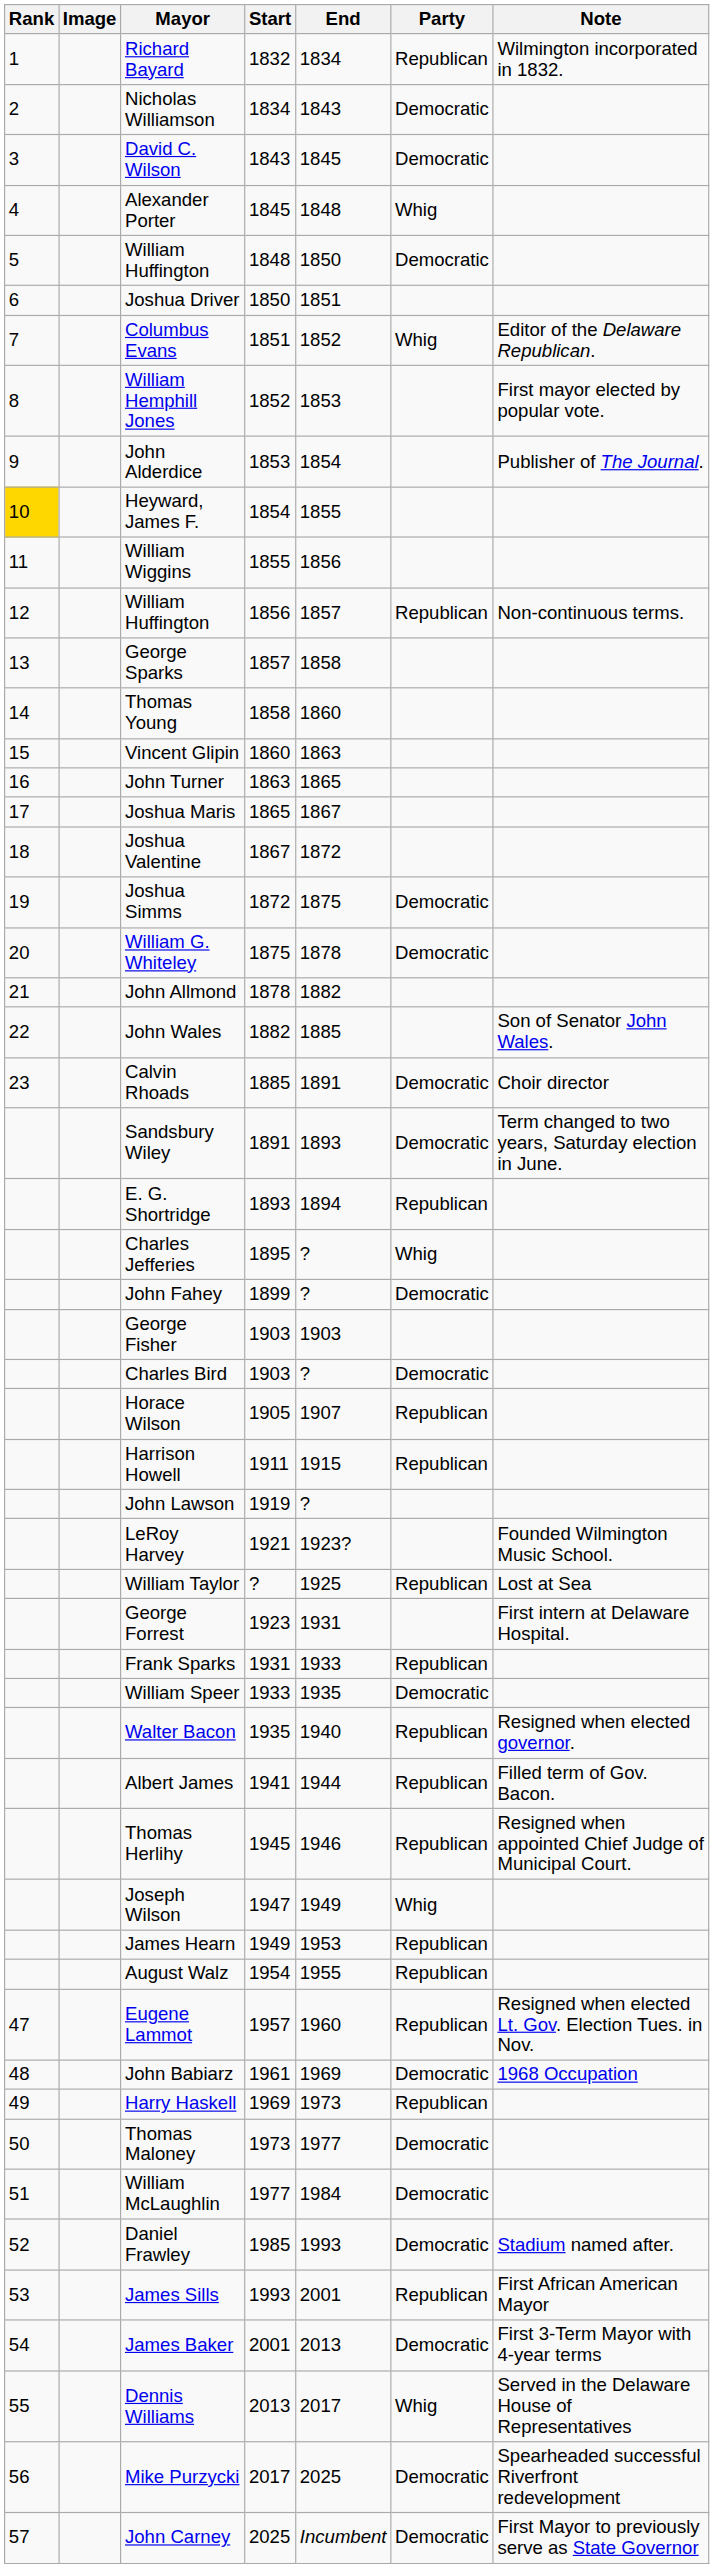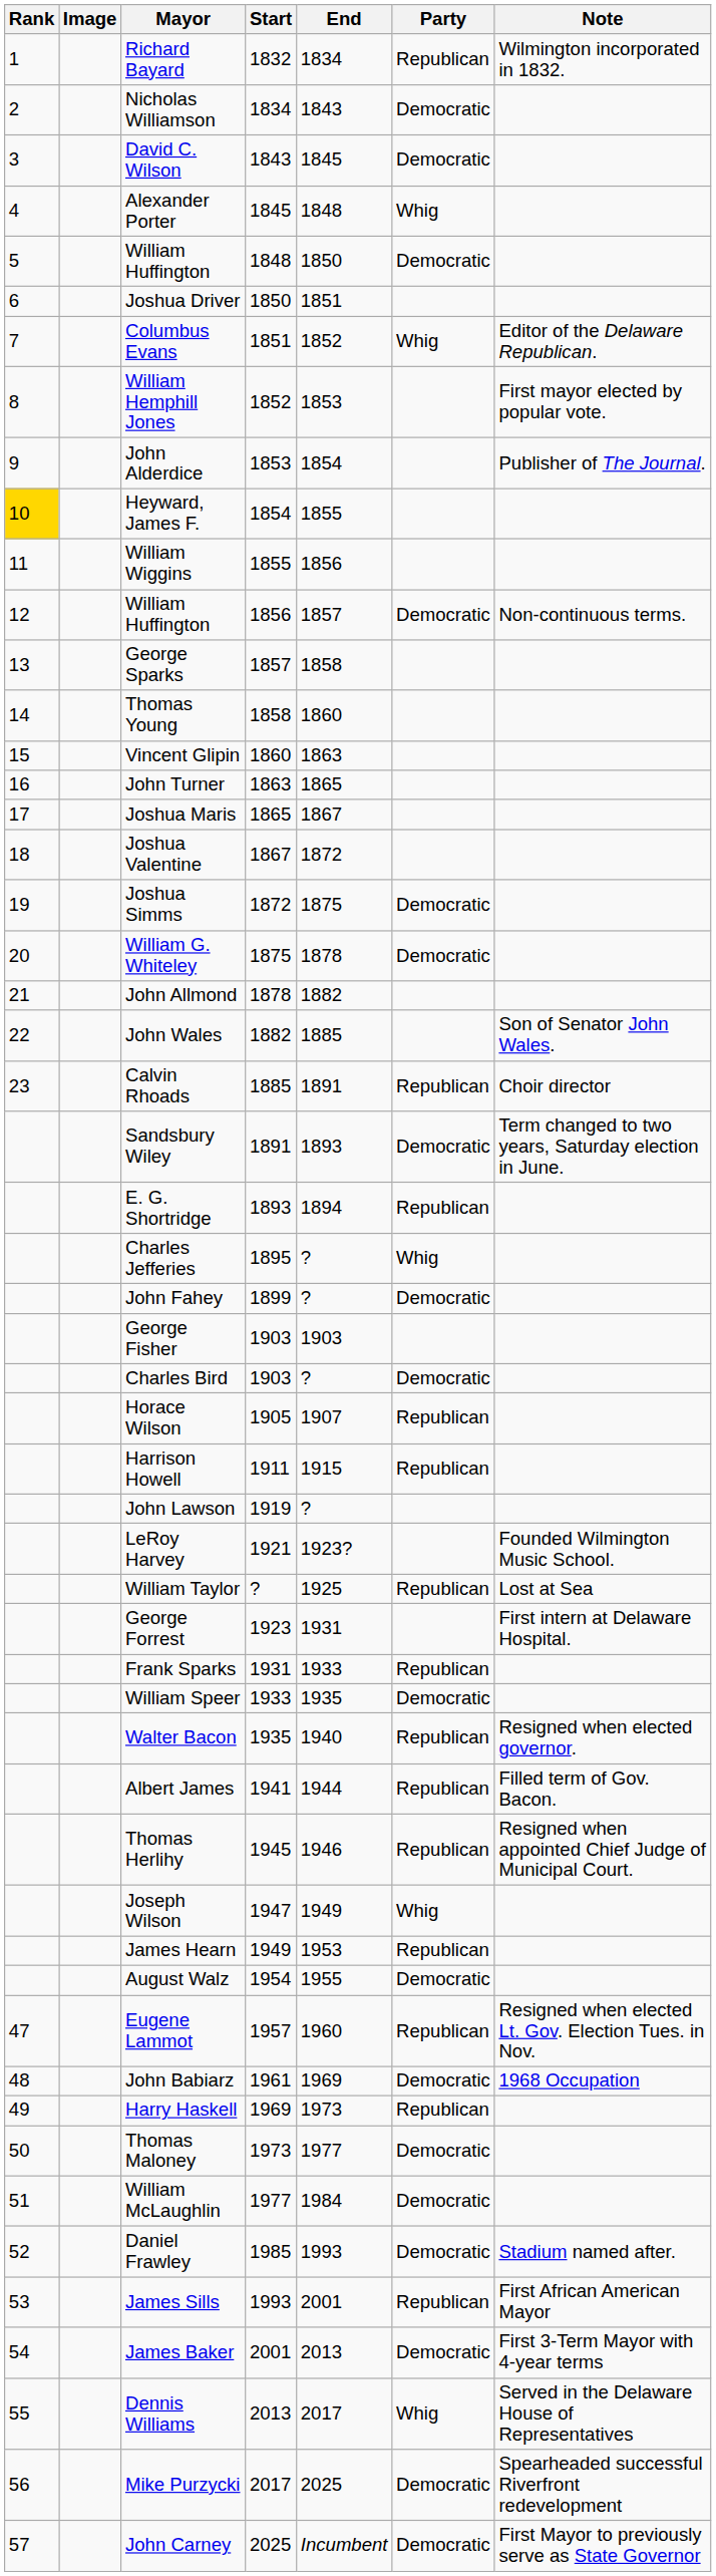 <table class="wikitable">
 <tr>
 <th>Rank</th>
 <th>Image</th>
 <th>Mayor</th>
 <th>Start</th>
 <th>End</th>
 <th>Party</th>
 <th>Note</th>
 </tr>
 <tr>
 <td>1</td>
 <td></td>
 <td><a href='#'>Richard Bayard</a></td>
 <td>1832</td>
 <td>1834</td>
 <td>Republican</td>
 <td>Wilmington incorporated in 1832.</td>
 </tr>
 <tr>
 <td>2</td>
 <td></td>
 <td>Nicholas Williamson</td>
 <td>1834</td>
 <td>1843</td>
 <td>Democratic</td>
 <td></td>
 </tr>
 <tr>
 <td>3</td>
 <td></td>
 <td><a href='#'>David C. Wilson</a></td>
 <td>1843</td>
 <td>1845</td>
 <td>Democratic</td>
 <td></td>
 </tr>
 <tr>
 <td>4</td>
 <td></td>
 <td>Alexander Porter</td>
 <td>1845</td>
 <td>1848</td>
 <td>Whig</td>
 <td></td>
 </tr>
 <tr>
 <td>5</td>
 <td></td>
 <td>William Huffington</td>
 <td>1848</td>
 <td>1850</td>
 <td>Democratic</td>
 <td></td>
 </tr>
 <tr>
 <td>6</td>
 <td></td>
 <td>Joshua Driver</td>
 <td>1850</td>
 <td>1851</td>
 <td></td>
 <td></td>
 </tr>
 <tr>
 <td>7</td>
 <td></td>
 <td><a href='#'>Columbus Evans</a></td>
 <td>1851</td>
 <td>1852</td>
 <td>Whig</td>
 <td>Editor of the <em>Delaware Republican</em>.</td>
 </tr>
 <tr>
 <td>8</td>
 <td></td>
 <td><a href='#'>William Hemphill Jones</a></td>
 <td>1852</td>
 <td>1853</td>
 <td></td>
 <td>First mayor elected by popular vote.</td>
 </tr>
 <tr>
 <td>9</td>
 <td></td>
 <td>John Alderdice</td>
 <td>1853</td>
 <td>1854</td>
 <td></td>
 <td>Publisher of <em><a href='#'>The Journal</a></em>.</td>
 </tr>
 <tr>
 <td style="background: gold;">10</td>
 <td></td>
 <td>Heyward, James F.</td>
 <td>1854</td>
 <td>1855</td>
 <td></td>
 <td></td>
 </tr>
 <tr>
 <td>11</td>
 <td></td>
 <td>William Wiggins</td>
 <td>1855</td>
 <td>1856</td>
 <td></td>
 <td></td>
 </tr>
 <tr>
 <td>12</td>
 <td></td>
 <td>William Huffington</td>
 <td>1856</td>
 <td>1857</td>
-<td>Republican</td>
+<td>Democratic</td>
 <td>Non-continuous terms.</td>
 </tr>
 <tr>
 <td>13</td>
 <td></td>
 <td>George Sparks</td>
 <td>1857</td>
 <td>1858</td>
 <td></td>
 <td></td>
 </tr>
 <tr>
 <td>14</td>
 <td></td>
 <td>Thomas Young</td>
 <td>1858</td>
 <td>1860</td>
 <td></td>
 <td></td>
 </tr>
 <tr>
 <td>15</td>
 <td></td>
 <td>Vincent Glipin</td>
 <td>1860</td>
 <td>1863</td>
 <td></td>
 <td></td>
 </tr>
 <tr>
 <td>16</td>
 <td></td>
 <td>John Turner</td>
 <td>1863</td>
 <td>1865</td>
 <td></td>
 <td></td>
 </tr>
 <tr>
 <td>17</td>
 <td></td>
 <td>Joshua Maris</td>
 <td>1865</td>
 <td>1867</td>
 <td></td>
 <td></td>
 </tr>
 <tr>
 <td>18</td>
 <td></td>
 <td>Joshua Valentine</td>
 <td>1867</td>
 <td>1872</td>
 <td></td>
 <td></td>
 </tr>
 <tr>
 <td>19</td>
 <td></td>
 <td>Joshua Simms</td>
 <td>1872</td>
 <td>1875</td>
 <td>Democratic</td>
 <td></td>
 </tr>
 <tr>
 <td>20</td>
 <td></td>
 <td><a href='#'>William G. Whiteley</a></td>
 <td>1875</td>
 <td>1878</td>
 <td>Democratic</td>
 <td></td>
 </tr>
 <tr>
 <td>21</td>
 <td></td>
 <td>John Allmond</td>
 <td>1878</td>
 <td>1882</td>
 <td></td>
 <td></td>
 </tr>
 <tr>
 <td>22</td>
 <td></td>
 <td>John Wales</td>
 <td>1882</td>
 <td>1885</td>
 <td></td>
 <td>Son of Senator <a href='#'>John Wales</a>.</td>
 </tr>
 <tr>
 <td>23</td>
 <td></td>
 <td>Calvin Rhoads</td>
 <td>1885</td>
 <td>1891</td>
-<td>Democratic</td>
+<td>Republican</td>
 <td>Choir director</td>
 </tr>
 <tr>
 <td></td>
 <td></td>
 <td>Sandsbury Wiley</td>
 <td>1891</td>
 <td>1893</td>
 <td>Democratic</td>
 <td>Term changed to two years, Saturday election in June.</td>
 </tr>
 <tr>
 <td></td>
 <td></td>
 <td>E. G. Shortridge</td>
 <td>1893</td>
 <td>1894</td>
 <td>Republican</td>
 <td></td>
 </tr>
 <tr>
 <td></td>
 <td></td>
 <td>Charles Jefferies</td>
 <td>1895</td>
 <td>?</td>
 <td>Whig</td>
 <td></td>
 </tr>
 <tr>
 <td></td>
 <td></td>
 <td>John Fahey</td>
 <td>1899</td>
 <td>?</td>
 <td>Democratic</td>
 <td></td>
 </tr>
 <tr>
 <td></td>
 <td></td>
 <td>George Fisher</td>
 <td>1903</td>
 <td>1903</td>
 <td></td>
 <td></td>
 </tr>
 <tr>
 <td></td>
 <td></td>
 <td>Charles Bird</td>
 <td>1903</td>
 <td>?</td>
 <td>Democratic</td>
 <td></td>
 </tr>
 <tr>
 <td></td>
 <td></td>
 <td>Horace Wilson</td>
 <td>1905</td>
 <td>1907</td>
 <td>Republican</td>
 <td></td>
 </tr>
 <tr>
 <td></td>
 <td></td>
 <td>Harrison Howell</td>
 <td>1911</td>
 <td>1915</td>
 <td>Republican</td>
 <td></td>
 </tr>
 <tr>
 <td></td>
 <td></td>
 <td>John Lawson</td>
 <td>1919</td>
 <td>?</td>
 <td></td>
 <td></td>
 </tr>
 <tr>
 <td></td>
 <td></td>
 <td>LeRoy Harvey</td>
 <td>1921</td>
 <td>1923?</td>
 <td></td>
 <td>Founded Wilmington Music School.</td>
 </tr>
 <tr>
 <td></td>
 <td></td>
 <td>William Taylor</td>
 <td>?</td>
 <td>1925</td>
 <td>Republican</td>
 <td>Lost at Sea</td>
 </tr>
 <tr>
 <td></td>
 <td></td>
 <td>George Forrest</td>
 <td>1923</td>
 <td>1931</td>
 <td></td>
 <td>First intern at Delaware Hospital.</td>
 </tr>
 <tr>
 <td></td>
 <td></td>
 <td>Frank Sparks</td>
 <td>1931</td>
 <td>1933</td>
 <td>Republican</td>
 <td></td>
 </tr>
 <tr>
 <td></td>
 <td></td>
 <td>William Speer</td>
 <td>1933</td>
 <td>1935</td>
 <td>Democratic</td>
 <td></td>
 </tr>
 <tr>
 <td></td>
 <td></td>
 <td><a href='#'>Walter Bacon</a></td>
 <td>1935</td>
 <td>1940</td>
 <td>Republican</td>
 <td>Resigned when elected <a href='#'>governor</a>.</td>
 </tr>
 <tr>
 <td></td>
 <td></td>
 <td>Albert James</td>
 <td>1941</td>
 <td>1944</td>
 <td>Republican</td>
 <td>Filled term of Gov. Bacon.</td>
 </tr>
 <tr>
 <td></td>
 <td></td>
 <td>Thomas Herlihy</td>
 <td>1945</td>
 <td>1946</td>
 <td>Republican</td>
 <td>Resigned when appointed Chief Judge of Municipal Court.</td>
 </tr>
 <tr>
 <td></td>
 <td></td>
 <td>Joseph Wilson</td>
 <td>1947</td>
 <td>1949</td>
 <td>Whig</td>
 <td></td>
 </tr>
 <tr>
 <td></td>
 <td></td>
 <td>James Hearn</td>
 <td>1949</td>
 <td>1953</td>
 <td>Republican</td>
 <td></td>
 </tr>
 <tr>
 <td></td>
 <td></td>
 <td>August Walz</td>
 <td>1954</td>
 <td>1955</td>
-<td>Republican</td>
+<td>Democratic</td>
 <td></td>
 </tr>
 <tr>
 <td>47</td>
 <td></td>
 <td><a href='#'>Eugene Lammot</a></td>
 <td>1957</td>
 <td>1960</td>
 <td>Republican</td>
 <td>Resigned when elected <a href='#'>Lt. Gov</a>. Election Tues. in Nov.</td>
 </tr>
 <tr>
 <td>48</td>
 <td></td>
 <td>John Babiarz</td>
 <td>1961</td>
 <td>1969</td>
 <td>Democratic</td>
 <td><a href='#'>1968 Occupation</a></td>
 </tr>
 <tr>
 <td>49</td>
 <td></td>
 <td><a href='#'>Harry Haskell</a></td>
 <td>1969</td>
 <td>1973</td>
 <td>Republican</td>
 <td></td>
 </tr>
 <tr>
 <td>50</td>
 <td></td>
 <td>Thomas Maloney</td>
 <td>1973</td>
 <td>1977</td>
 <td>Democratic</td>
 <td></td>
 </tr>
 <tr>
 <td>51</td>
 <td></td>
 <td>William McLaughlin</td>
 <td>1977</td>
 <td>1984</td>
 <td>Democratic</td>
 <td></td>
 </tr>
 <tr>
 <td>52</td>
 <td></td>
 <td>Daniel Frawley</td>
 <td>1985</td>
 <td>1993</td>
 <td>Democratic</td>
 <td><a href='#'>Stadium</a> named after.</td>
 </tr>
 <tr>
 <td>53</td>
 <td></td>
 <td><a href='#'>James Sills</a></td>
 <td>1993</td>
 <td>2001</td>
 <td>Republican</td>
 <td>First African American Mayor</td>
 </tr>
 <tr>
 <td>54</td>
 <td></td>
 <td><a href='#'>James Baker</a></td>
 <td>2001</td>
 <td>2013</td>
 <td>Democratic</td>
 <td>First 3-Term Mayor with 4-year terms</td>
 </tr>
 <tr>
 <td>55</td>
 <td></td>
 <td><a href='#'>Dennis Williams</a></td>
 <td>2013</td>
 <td>2017</td>
 <td>Whig</td>
 <td>Served in the Delaware House of Representatives</td>
 </tr>
 <tr>
 <td>56</td>
 <td></td>
 <td><a href='#'>Mike Purzycki</a></td>
 <td>2017</td>
 <td>2025</td>
 <td>Democratic</td>
 <td>Spearheaded successful Riverfront redevelopment</td>
 </tr>
 <tr>
 <td>57</td>
 <td></td>
 <td><a href='#'>John Carney</a></td>
 <td>2025</td>
 <td><em>Incumbent</em></td>
 <td>Democratic</td>
 <td>First Mayor to previously serve as <a href='#'>State Governor</a></td>
 </tr>
 </table>
